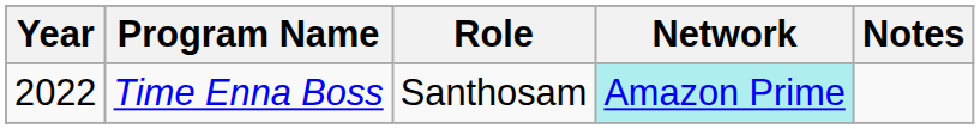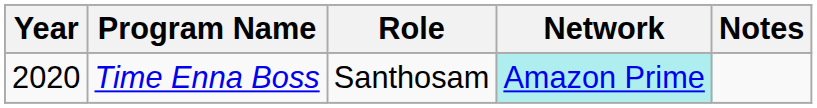 <table class="wikitable">
 <tr>
 <th>Year</th>
 <th>Program Name</th>
 <th>Role</th>
 <th>Network</th>
 <th>Notes</th>
 </tr>
 <tr>
-<td>2022</td>
+<td>2020</td>
 <td><em><a href='#'>Time Enna Boss</a></em></td>
 <td>Santhosam</td>
 <td style="background: paleturquoise;"><a href='#'>Amazon Prime</a></td>
 <td></td>
 </tr>
 </table>
